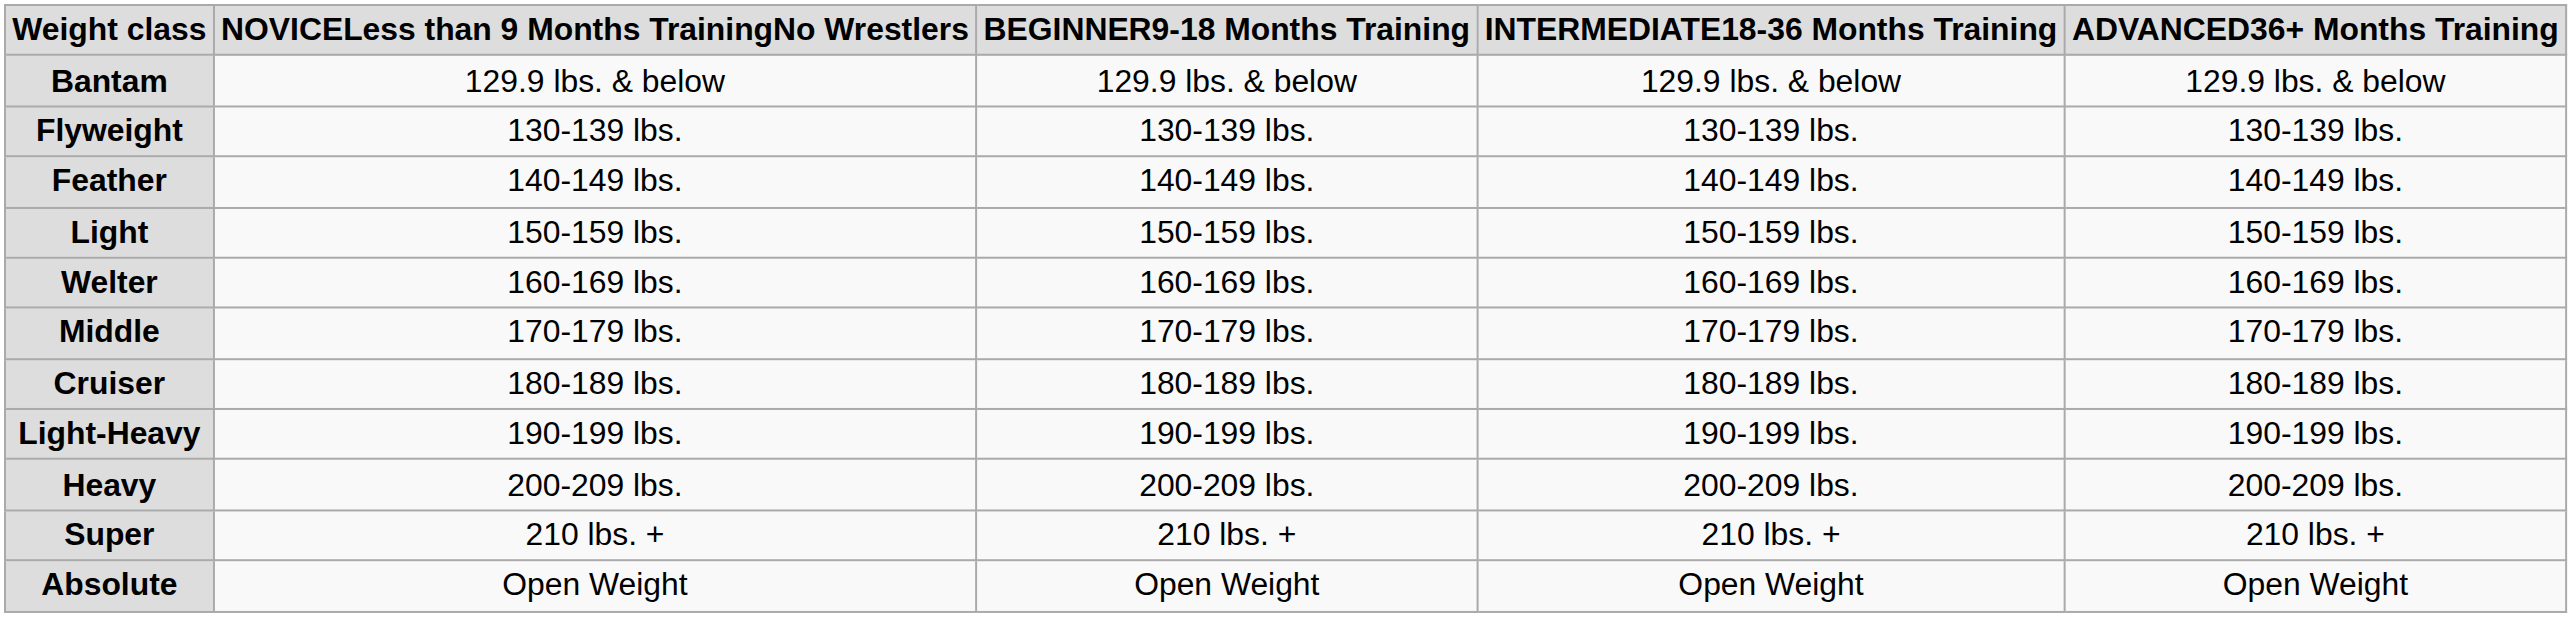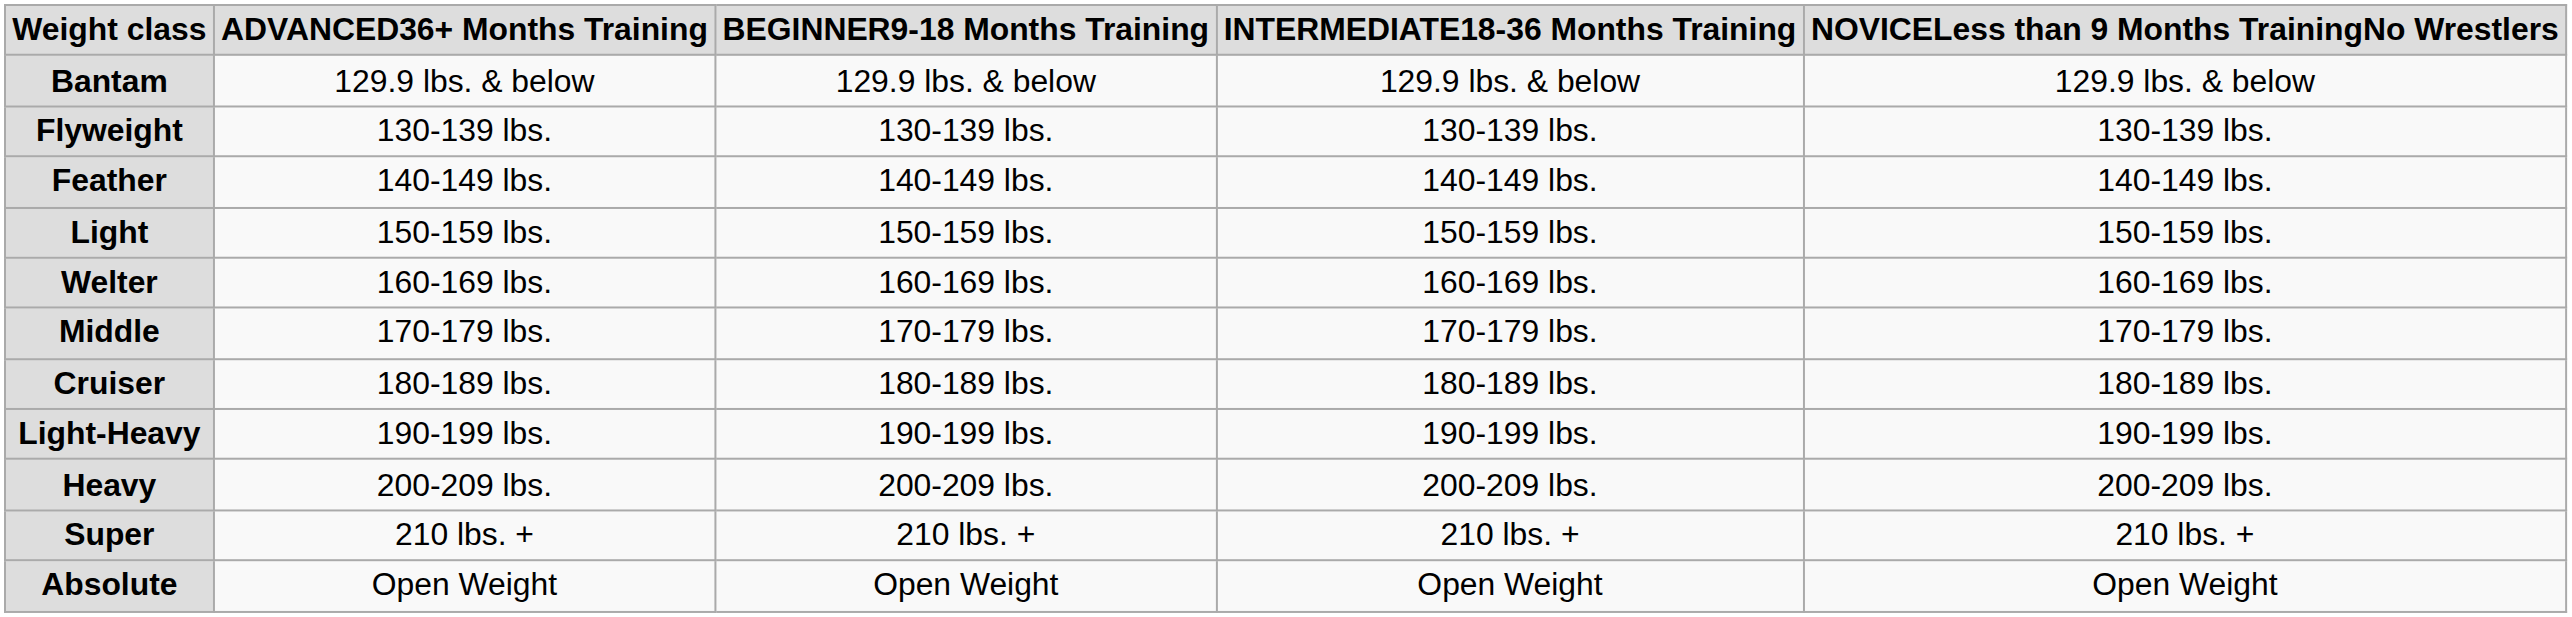 <table class="wikitable">
 <tr>
 <td bgcolor="dddddd"><strong>Weight class</strong></td>
-<td bgcolor="dddddd" align="center"><strong>NOVICELess than 9 Months TrainingNo Wrestlers</strong></td>
+<td bgcolor="dddddd" align="center"><strong>ADVANCED36+ Months Training</strong></td>
 <td bgcolor="dddddd" align="center"><strong>BEGINNER9-18 Months Training</strong></td>
 <td bgcolor="dddddd" align="center"><strong>INTERMEDIATE18-36 Months Training</strong></td>
-<td bgcolor="dddddd" align="center"><strong>ADVANCED36+ Months Training</strong></td>
+<td bgcolor="dddddd" align="center"><strong>NOVICELess than 9 Months TrainingNo Wrestlers</strong></td>
 </tr>
 <tr>
 <td bgcolor="dddddd" align="center"><strong>Bantam</strong></td>
 <td align="center">129.9 lbs. & below</td>
 <td align="center">129.9 lbs. & below</td>
 <td align="center">129.9 lbs. & below</td>
 <td align="center">129.9 lbs. & below</td>
 </tr>
 <tr>
 <td bgcolor="dddddd" align="center"><strong>Flyweight</strong></td>
 <td align="center">130-139 lbs.</td>
 <td align="center">130-139 lbs.</td>
 <td align="center">130-139 lbs.</td>
 <td align="center">130-139 lbs.</td>
 </tr>
 <tr>
 <td bgcolor="dddddd" align="center"><strong>Feather</strong></td>
 <td align="center">140-149 lbs.</td>
 <td align="center">140-149 lbs.</td>
 <td align="center">140-149 lbs.</td>
 <td align="center">140-149 lbs.</td>
 </tr>
 <tr>
 <td bgcolor="dddddd" align="center"><strong>Light</strong></td>
 <td align="center">150-159 lbs.</td>
 <td align="center">150-159 lbs.</td>
 <td align="center">150-159 lbs.</td>
 <td align="center">150-159 lbs.</td>
 </tr>
 <tr>
 <td bgcolor="dddddd" align="center"><strong>Welter</strong></td>
 <td align="center">160-169 lbs.</td>
 <td align="center">160-169 lbs.</td>
 <td align="center">160-169 lbs.</td>
 <td align="center">160-169 lbs.</td>
 </tr>
 <tr>
 <td bgcolor="dddddd" align="center"><strong>Middle</strong></td>
 <td align="center">170-179 lbs.</td>
 <td align="center">170-179 lbs.</td>
 <td align="center">170-179 lbs.</td>
 <td align="center">170-179 lbs.</td>
 </tr>
 <tr>
 <td bgcolor="dddddd" align="center"><strong>Cruiser</strong></td>
 <td align="center">180-189 lbs.</td>
 <td align="center">180-189 lbs.</td>
 <td align="center">180-189 lbs.</td>
 <td align="center">180-189 lbs.</td>
 </tr>
 <tr>
 <td bgcolor="dddddd" align="center"><strong>Light-Heavy</strong></td>
 <td align="center">190-199 lbs.</td>
 <td align="center">190-199 lbs.</td>
 <td align="center">190-199 lbs.</td>
 <td align="center">190-199 lbs.</td>
 </tr>
 <tr>
 <td bgcolor="dddddd" align="center"><strong>Heavy</strong></td>
 <td align="center">200-209 lbs.</td>
 <td align="center">200-209 lbs.</td>
 <td align="center">200-209 lbs.</td>
 <td align="center">200-209 lbs.</td>
 </tr>
 <tr>
 <td bgcolor="dddddd" align="center"><strong>Super</strong></td>
 <td align="center">210 lbs. +</td>
 <td align="center">210 lbs. +</td>
 <td align="center">210 lbs. +</td>
 <td align="center">210 lbs. +</td>
 </tr>
 <tr>
 <td bgcolor="dddddd" align="center"><strong>Absolute</strong></td>
 <td align="center">Open Weight</td>
 <td align="center">Open Weight</td>
 <td align="center">Open Weight</td>
 <td align="center">Open Weight</td>
 </tr>
 </table>
